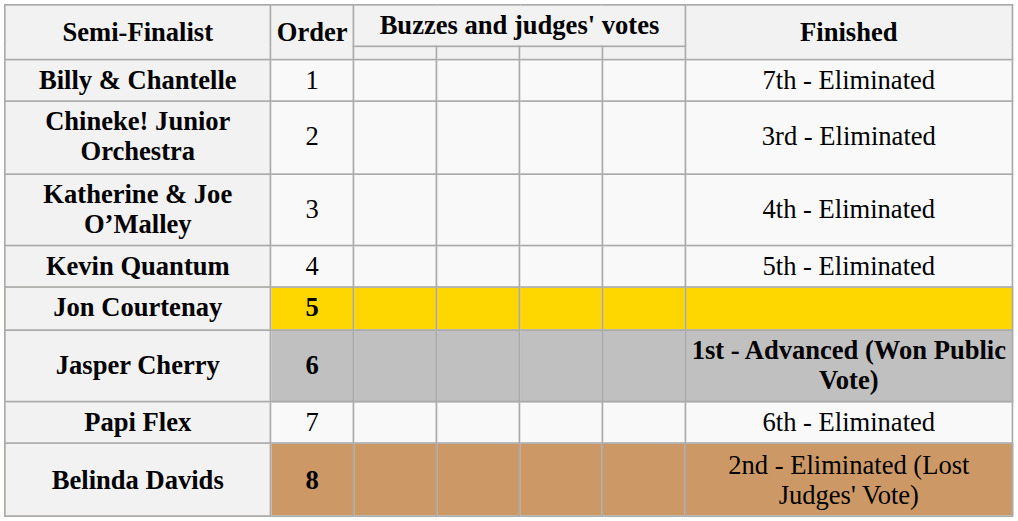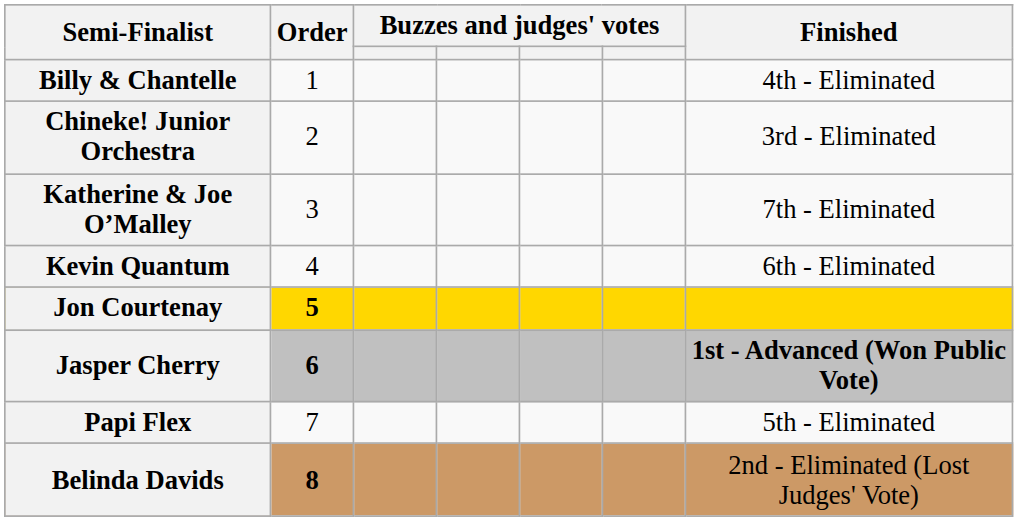 <table class="wikitable plainrowheaders sortable" style="text-align:center;">
 <tr>
 <th scope="col" rowspan="2" class="unsortable" style="width:17em;">Semi-Finalist </th>
 <th scope="col" rowspan="2" style="width:1em;">Order</th>
 <th scope="col" colspan="4" class="unsortable" style="width:24em;">Buzzes and judges' votes</th>
 <th scope="col" rowspan="2" style="width:23em;">Finished </th>
 </tr>
 <tr>
 <th scope="col" class="unsortable" style="width:6em;"></th>
 <th scope="col" class="unsortable" style="width:6em;"></th>
 <th scope="col" class="unsortable" style="width:6em;"></th>
 <th scope="col" class="unsortable" style="width:6em;"></th>
 </tr>
 <tr>
 <th scope="row">Billy & Chantelle</th>
 <td>1</td>
 <td style="text-align:center;"></td>
 <td style="text-align:center;"></td>
 <td style="text-align:center;"></td>
 <td style="text-align:center;"></td>
-<td>7th - Eliminated</td>
+<td>4th - Eliminated</td>
 </tr>
 <tr>
 <th scope="row">Chineke! Junior Orchestra</th>
 <td>2</td>
 <td style="text-align:center;"></td>
 <td style="text-align:center;"></td>
 <td style="text-align:center;"></td>
 <td style="text-align:center;"></td>
 <td>3rd - Eliminated</td>
 </tr>
 <tr>
 <th scope="row">Katherine & Joe O’Malley</th>
 <td>3</td>
 <td style="text-align:center;"></td>
 <td style="text-align:center;"></td>
 <td style="text-align:center;"></td>
 <td style="text-align:center;"></td>
-<td>4th - Eliminated</td>
+<td>7th - Eliminated</td>
 </tr>
 <tr>
 <th scope="row">Kevin Quantum</th>
 <td>4</td>
 <td style="text-align:center;"></td>
 <td style="text-align:center;"></td>
 <td style="text-align:center;"></td>
 <td style="text-align:center;"></td>
-<td>5th - Eliminated</td>
+<td>6th - Eliminated</td>
 </tr>
 <tr bgcolor=gold>
 <th scope="row"><strong>Jon Courtenay</strong></th>
 <td><strong>5</strong></td>
 <td style="text-align:center;"></td>
 <td style="text-align:center;"></td>
 <td style="text-align:center;"></td>
 <td style="text-align:center;"></td>
 <td><strong></strong></td>
 </tr>
 <tr bgcolor=silver>
 <th scope="row"><strong>Jasper Cherry</strong></th>
 <td><strong>6</strong></td>
 <td style="text-align:center;"></td>
 <td style="text-align:center;"></td>
 <td style="text-align:center;"></td>
 <td style="text-align:center;"></td>
 <td><strong>1st - Advanced (Won Public Vote)</strong></td>
 </tr>
 <tr>
 <th scope="row">Papi Flex</th>
 <td>7</td>
 <td style="text-align:center;"></td>
 <td style="text-align:center;"></td>
 <td style="text-align:center;"></td>
 <td style="text-align:center;"></td>
-<td>6th - Eliminated</td>
+<td>5th - Eliminated</td>
 </tr>
 <tr bgcolor=#c96>
 <th scope="row">Belinda Davids</th>
 <td><strong>8</strong></td>
 <td style="text-align:center;"></td>
 <td style="text-align:center;"></td>
 <td style="text-align:center;"></td>
 <td style="text-align:center;"></td>
 <td>2nd - Eliminated (Lost Judges' Vote)</td>
 </tr>
 </table>
